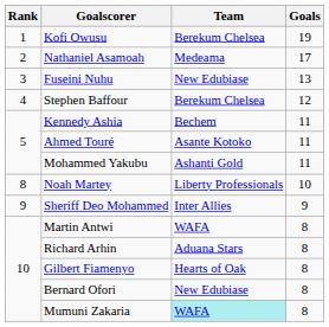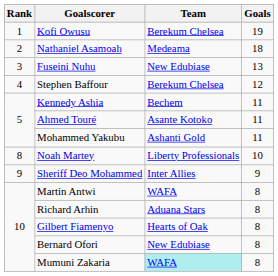 <table class="wikitable" style="font-size: 95%;">
 <tr bgcolor="#CCCCCC" align="center">
 <th>Rank</th>
 <th>Goalscorer</th>
 <th>Team</th>
 <th>Goals</th>
 </tr>
 <tr>
 <td align="center">1</td>
 <td> <a href='#'>Kofi Owusu</a></td>
 <td><a href='#'>Berekum Chelsea</a></td>
 <td align="center">19</td>
 </tr>
 <tr>
 <td align="center">2</td>
 <td> <a href='#'>Nathaniel Asamoah</a></td>
 <td><a href='#'>Medeama</a></td>
-<td align="center">17</td>
+<td align="center">18</td>
 </tr>
 <tr>
 <td align="center">3</td>
 <td> <a href='#'>Fuseini Nuhu</a></td>
 <td><a href='#'>New Edubiase</a></td>
 <td align="center">13</td>
 </tr>
 <tr>
 <td align="center">4</td>
 <td> Stephen Baffour</td>
 <td><a href='#'>Berekum Chelsea</a></td>
 <td align="center">12</td>
 </tr>
 <tr>
 <td rowspan=3 align="center">5</td>
 <td> <a href='#'>Kennedy Ashia</a></td>
 <td><a href='#'>Bechem</a></td>
 <td align="center">11</td>
 </tr>
 <tr>
 <td> <a href='#'>Ahmed Touré</a></td>
 <td><a href='#'>Asante Kotoko</a></td>
 <td align="center">11</td>
 </tr>
 <tr>
 <td> Mohammed Yakubu</td>
 <td><a href='#'>Ashanti Gold</a></td>
 <td align="center">11</td>
 </tr>
 <tr>
 <td align="center">8</td>
 <td> <a href='#'>Noah Martey</a></td>
 <td><a href='#'>Liberty Professionals</a></td>
 <td align="center">10</td>
 </tr>
 <tr>
 <td align="center">9</td>
 <td> <a href='#'>Sheriff Deo Mohammed</a></td>
 <td><a href='#'>Inter Allies</a></td>
 <td align="center">9</td>
 </tr>
 <tr>
 <td rowspan=5 align="center">10</td>
 <td> Martin Antwi</td>
 <td><a href='#'>WAFA</a></td>
 <td align="center">8</td>
 </tr>
 <tr>
 <td> Richard Arhin</td>
 <td><a href='#'>Aduana Stars</a></td>
 <td align="center">8</td>
 </tr>
 <tr>
 <td> <a href='#'>Gilbert Fiamenyo</a></td>
 <td><a href='#'>Hearts of Oak</a></td>
 <td align="center">8</td>
 </tr>
 <tr>
 <td> Bernard Ofori</td>
 <td><a href='#'>New Edubiase</a></td>
 <td align="center">8</td>
 </tr>
 <tr>
 <td> Mumuni Zakaria</td>
 <td style="background: paleturquoise;"><a href='#'>WAFA</a></td>
 <td align="center">8</td>
 </tr>
 </table>
